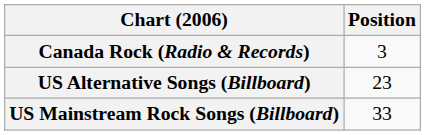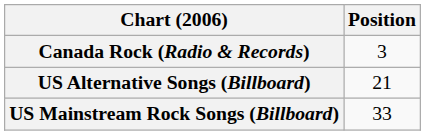 <table class="wikitable sortable plainrowheaders" style="text-align:center">
 <tr>
 <th scope="col">Chart (2006)</th>
 <th scope="col">Position</th>
 </tr>
 <tr>
 <th scope="row">Canada Rock (<em>Radio & Records</em>)</th>
 <td>3</td>
 </tr>
 <tr>
 <th scope="row">US Alternative Songs (<em>Billboard</em>)</th>
-<td>23</td>
+<td>21</td>
 </tr>
 <tr>
 <th scope="row">US Mainstream Rock Songs (<em>Billboard</em>)</th>
 <td>33</td>
 </tr>
 </table>
